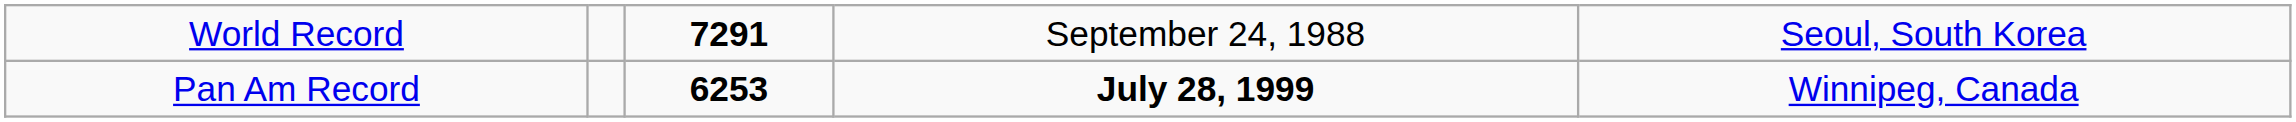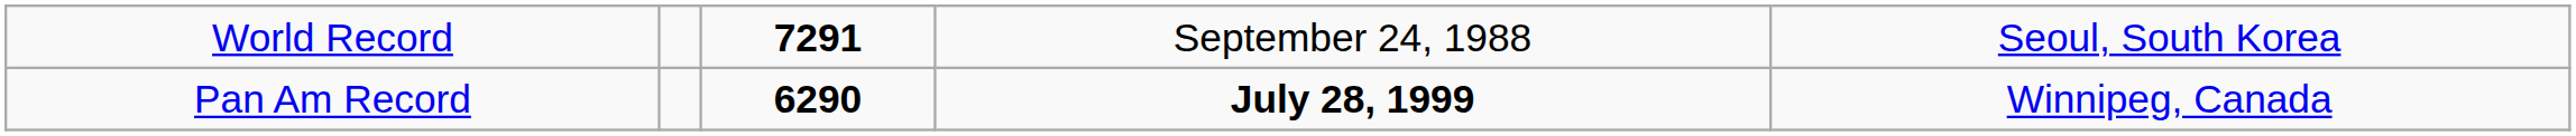 <table class="wikitable" style=" text-align:center; font-size:95%;" width="78%">
 <tr>
 <td><a href='#'>World Record</a></td>
 <td></td>
 <td><strong>7291</strong></td>
 <td>September 24, 1988</td>
 <td> <a href='#'>Seoul, South Korea</a></td>
 </tr>
 <tr>
 <td><a href='#'>Pan Am Record</a></td>
 <td></td>
-<td><strong>6253</strong></td>
+<td><strong>6290</strong></td>
 <td><strong>July 28, 1999</strong></td>
 <td> <a href='#'>Winnipeg, Canada</a></td>
 </tr>
 </table>
